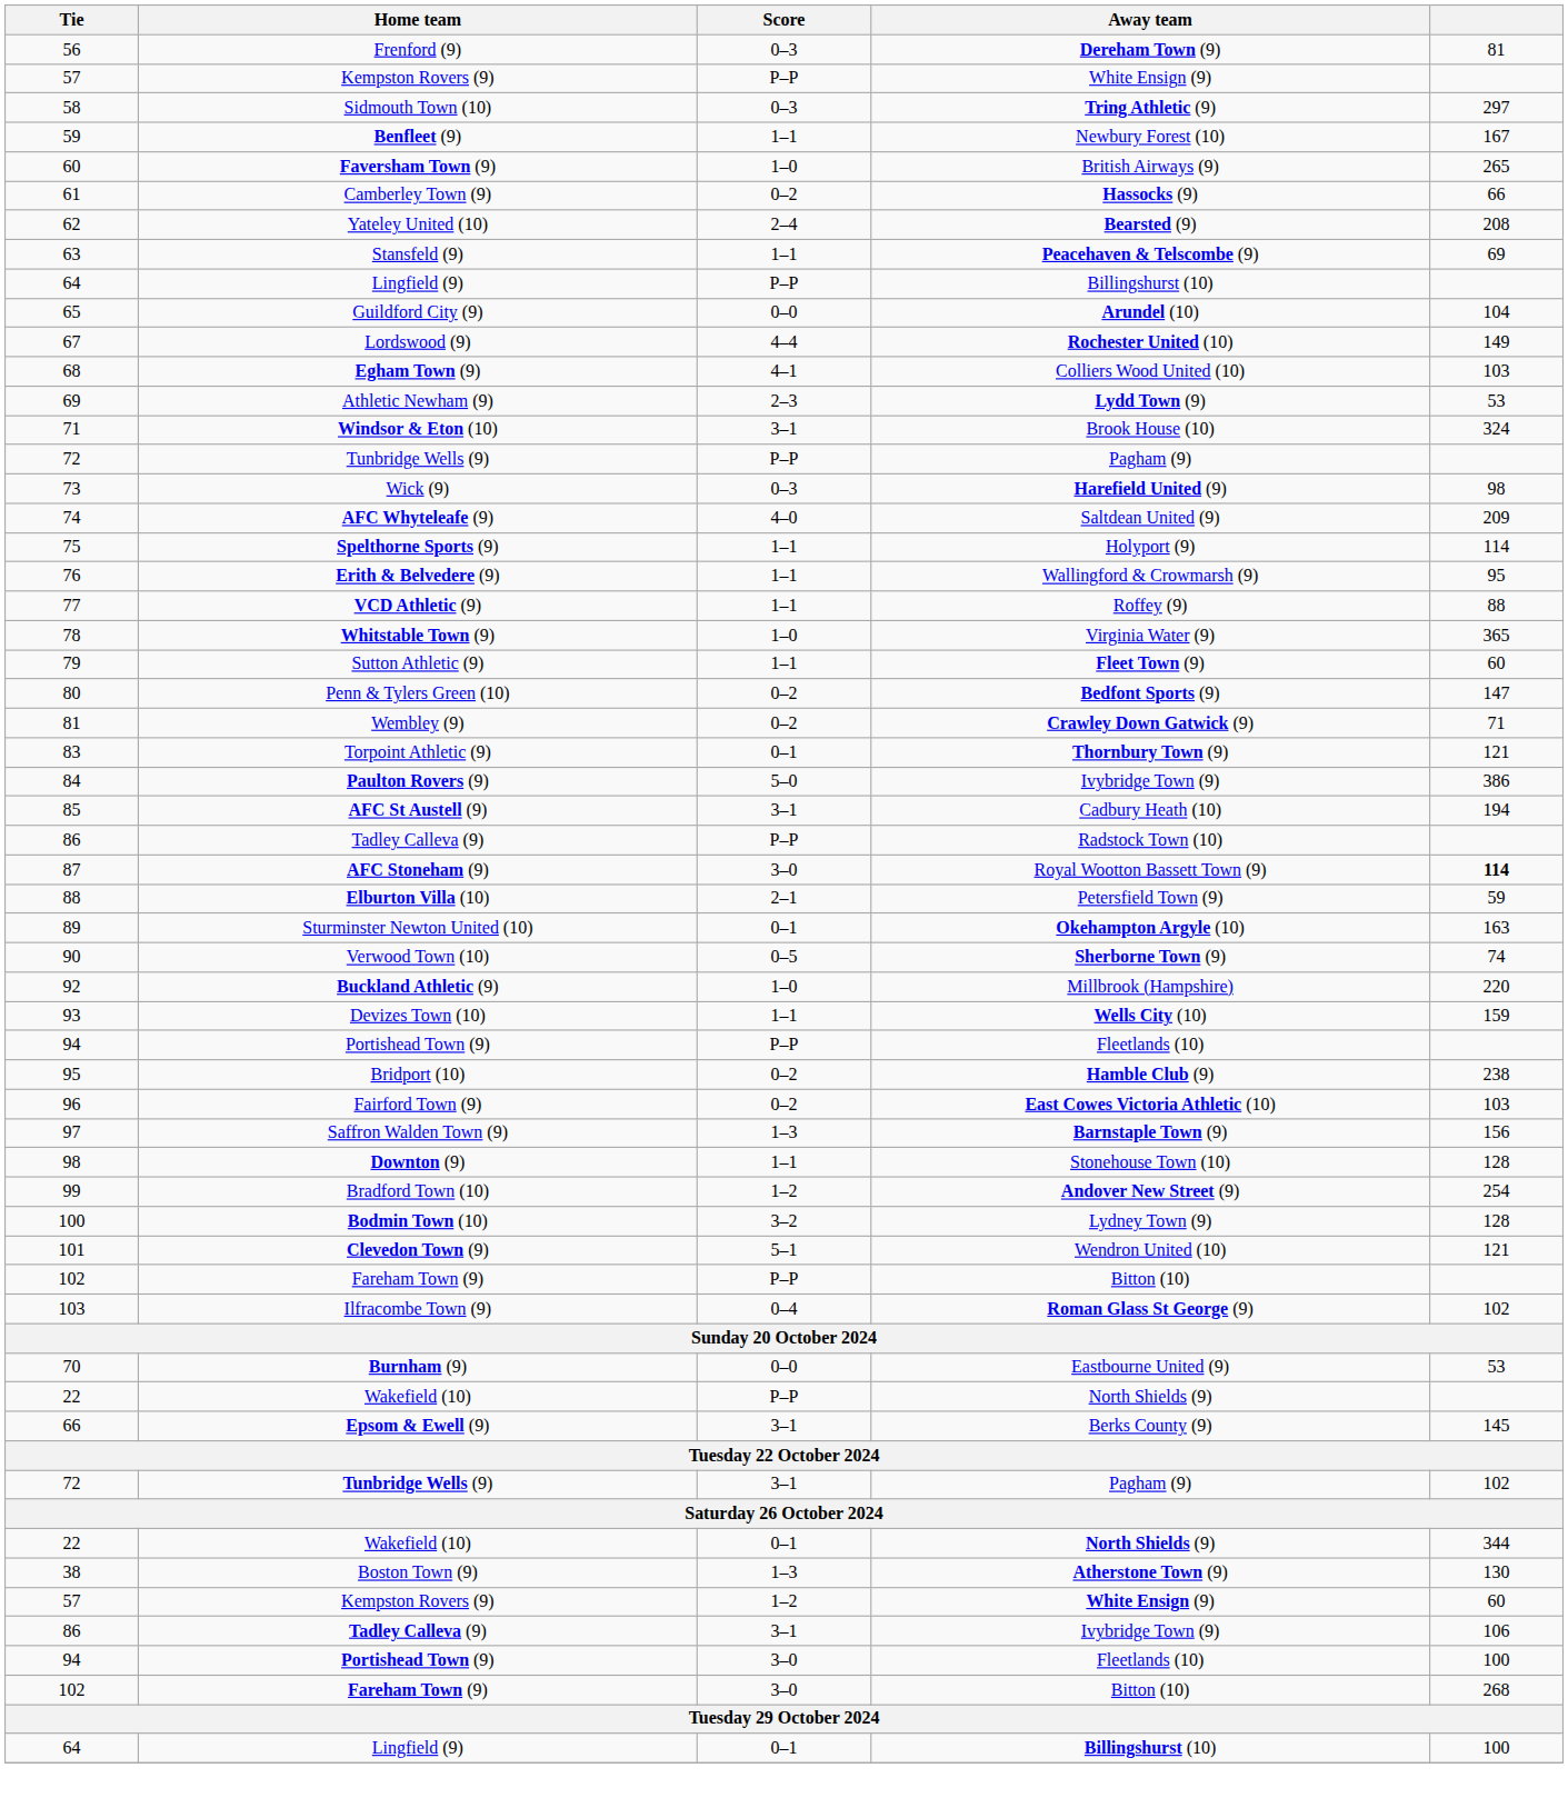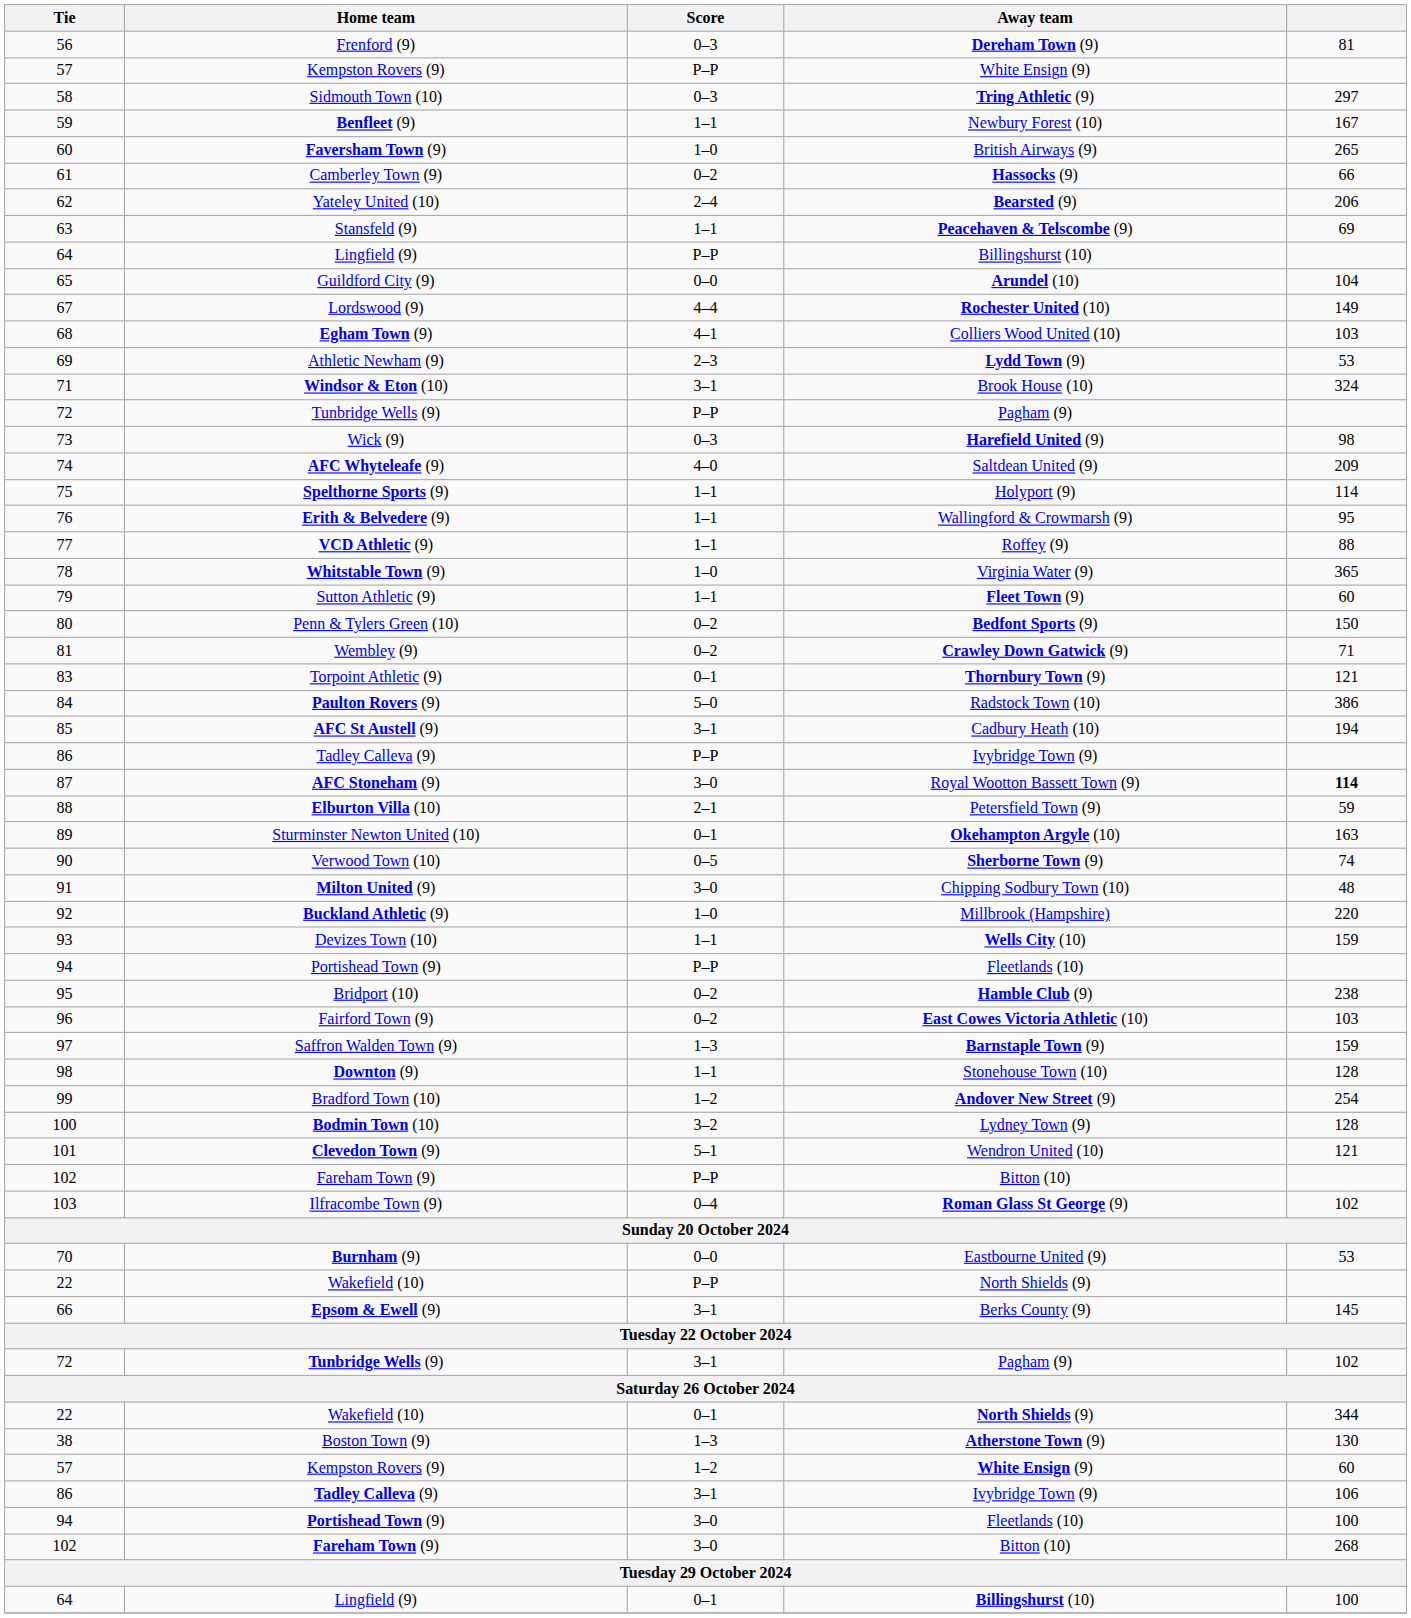 <table class="wikitable" style="text-align:center; font-size:90%; width:100%">
 <tr>
 <th scope="col" style="width:  8.43%;">Tie</th>
 <th scope="col" style="width: 35.29%;">Home team</th>
 <th scope="col" style="width: 11.00%;">Score</th>
 <th scope="col" style="width: 35.29%;">Away team</th>
 <th scope="col" style="width:  8.43%;"></th>
 </tr>
 <tr>
 <td>56</td>
 <td><a href='#'>Frenford</a> (9)</td>
 <td>0–3</td>
 <td><strong><a href='#'>Dereham Town</a></strong> (9)</td>
 <td>81</td>
 </tr>
 <tr>
 <td>57</td>
 <td><a href='#'>Kempston Rovers</a> (9)</td>
 <td>P–P</td>
 <td><a href='#'>White Ensign</a> (9)</td>
 <td></td>
 </tr>
 <tr>
 <td>58</td>
 <td><a href='#'>Sidmouth Town</a> (10)</td>
 <td>0–3</td>
 <td><strong><a href='#'>Tring Athletic</a></strong> (9)</td>
 <td>297</td>
 </tr>
 <tr>
 <td>59</td>
 <td><strong><a href='#'>Benfleet</a></strong> (9)</td>
 <td>1–1 </td>
 <td><a href='#'>Newbury Forest</a> (10)</td>
 <td>167</td>
 </tr>
 <tr>
 <td>60</td>
 <td><strong><a href='#'>Faversham Town</a></strong> (9)</td>
 <td>1–0</td>
 <td><a href='#'>British Airways</a> (9)</td>
 <td>265</td>
 </tr>
 <tr>
 <td>61</td>
 <td><a href='#'>Camberley Town</a> (9)</td>
 <td>0–2</td>
 <td><strong><a href='#'>Hassocks</a></strong> (9)</td>
 <td>66</td>
 </tr>
 <tr>
 <td>62</td>
 <td><a href='#'>Yateley United</a> (10)</td>
 <td>2–4</td>
 <td><strong><a href='#'>Bearsted</a></strong> (9)</td>
-<td>208</td>
+<td>206</td>
 </tr>
 <tr>
 <td>63</td>
 <td><a href='#'>Stansfeld</a> (9)</td>
 <td>1–1 </td>
 <td><strong><a href='#'>Peacehaven & Telscombe</a></strong> (9)</td>
 <td>69</td>
 </tr>
 <tr>
 <td>64</td>
 <td><a href='#'>Lingfield</a> (9)</td>
 <td>P–P</td>
 <td><a href='#'>Billingshurst</a> (10)</td>
 <td></td>
 </tr>
 <tr>
 <td>65</td>
 <td><a href='#'>Guildford City</a> (9)</td>
 <td>0–0 </td>
 <td><strong><a href='#'>Arundel</a></strong> (10)</td>
 <td>104</td>
 </tr>
 <tr>
 <td>67</td>
 <td><a href='#'>Lordswood</a> (9)</td>
 <td>4–4 </td>
 <td><strong><a href='#'>Rochester United</a></strong> (10)</td>
 <td>149</td>
 </tr>
 <tr>
 <td>68</td>
 <td><strong><a href='#'>Egham Town</a></strong> (9)</td>
 <td>4–1</td>
 <td><a href='#'>Colliers Wood United</a> (10)</td>
 <td>103</td>
 </tr>
 <tr>
 <td>69</td>
 <td><a href='#'>Athletic Newham</a> (9)</td>
 <td>2–3</td>
 <td><strong><a href='#'>Lydd Town</a></strong> (9)</td>
 <td>53</td>
 </tr>
 <tr>
 <td>71</td>
 <td><strong><a href='#'>Windsor & Eton</a></strong> (10)</td>
 <td>3–1</td>
 <td><a href='#'>Brook House</a> (10)</td>
 <td>324</td>
 </tr>
 <tr>
 <td>72</td>
 <td><a href='#'>Tunbridge Wells</a> (9)</td>
 <td>P–P</td>
 <td><a href='#'>Pagham</a> (9)</td>
 <td></td>
 </tr>
 <tr>
 <td>73</td>
 <td><a href='#'>Wick</a> (9)</td>
 <td>0–3</td>
 <td><strong><a href='#'>Harefield United</a></strong> (9)</td>
 <td>98</td>
 </tr>
 <tr>
 <td>74</td>
 <td><strong><a href='#'>AFC Whyteleafe</a></strong> (9)</td>
 <td>4–0</td>
 <td><a href='#'>Saltdean United</a> (9)</td>
 <td>209</td>
 </tr>
 <tr>
 <td>75</td>
 <td><strong><a href='#'>Spelthorne Sports</a></strong> (9)</td>
 <td>1–1 </td>
 <td><a href='#'>Holyport</a> (9)</td>
 <td>114</td>
 </tr>
 <tr>
 <td>76</td>
 <td><strong><a href='#'>Erith & Belvedere</a></strong> (9)</td>
 <td>1–1 </td>
 <td><a href='#'>Wallingford & Crowmarsh</a> (9)</td>
 <td>95</td>
 </tr>
 <tr>
 <td>77</td>
 <td><strong><a href='#'>VCD Athletic</a></strong> (9)</td>
 <td>1–1 </td>
 <td><a href='#'>Roffey</a> (9)</td>
 <td>88</td>
 </tr>
 <tr>
 <td>78</td>
 <td><strong><a href='#'>Whitstable Town</a></strong> (9)</td>
 <td>1–0</td>
 <td><a href='#'>Virginia Water</a> (9)</td>
 <td>365</td>
 </tr>
 <tr>
 <td>79</td>
 <td><a href='#'>Sutton Athletic</a> (9)</td>
 <td>1–1 </td>
 <td><strong><a href='#'>Fleet Town</a></strong> (9)</td>
 <td>60</td>
 </tr>
 <tr>
 <td>80</td>
 <td><a href='#'>Penn & Tylers Green</a> (10)</td>
 <td>0–2</td>
 <td><strong><a href='#'>Bedfont Sports</a></strong> (9)</td>
-<td>147</td>
+<td>150</td>
 </tr>
 <tr>
 <td>81</td>
 <td><a href='#'>Wembley</a> (9)</td>
 <td>0–2</td>
 <td><strong><a href='#'>Crawley Down Gatwick</a></strong> (9)</td>
 <td>71</td>
 </tr>
 <tr>
 <td>83</td>
 <td><a href='#'>Torpoint Athletic</a> (9)</td>
 <td>0–1</td>
 <td><strong><a href='#'>Thornbury Town</a></strong> (9)</td>
 <td>121</td>
 </tr>
 <tr>
 <td>84</td>
 <td><strong><a href='#'>Paulton Rovers</a></strong> (9)</td>
 <td>5–0</td>
-<td><a href='#'>Ivybridge Town</a> (9)</td>
+<td><a href='#'>Radstock Town</a> (10)</td>
 <td>386</td>
 </tr>
 <tr>
 <td>85</td>
 <td><strong><a href='#'>AFC St Austell</a></strong> (9)</td>
 <td>3–1</td>
 <td><a href='#'>Cadbury Heath</a> (10)</td>
 <td>194</td>
 </tr>
 <tr>
 <td>86</td>
 <td><a href='#'>Tadley Calleva</a> (9)</td>
 <td>P–P</td>
-<td><a href='#'>Radstock Town</a> (10)</td>
+<td><a href='#'>Ivybridge Town</a> (9)</td>
 <td></td>
 </tr>
 <tr>
 <td>87</td>
 <td><strong><a href='#'>AFC Stoneham</a></strong> (9)</td>
 <td>3–0</td>
 <td><a href='#'>Royal Wootton Bassett Town</a> (9)</td>
 <td><strong>114</strong></td>
 </tr>
 <tr>
 <td>88</td>
 <td><strong><a href='#'>Elburton Villa</a></strong> (10)</td>
 <td>2–1</td>
 <td><a href='#'>Petersfield Town</a> (9)</td>
 <td>59</td>
 </tr>
 <tr>
 <td>89</td>
 <td><a href='#'>Sturminster Newton United</a> (10)</td>
 <td>0–1</td>
 <td><strong><a href='#'>Okehampton Argyle</a></strong> (10)</td>
 <td>163</td>
 </tr>
 <tr>
 <td>90</td>
 <td><a href='#'>Verwood Town</a> (10)</td>
 <td>0–5</td>
 <td><strong><a href='#'>Sherborne Town</a></strong> (9)</td>
 <td>74</td>
+</tr>
+<tr>
+<td>91</td>
+<td><strong><a href='#'>Milton United</a></strong> (9)</td>
+<td>3–0</td>
+<td><a href='#'>Chipping Sodbury Town</a> (10)</td>
+<td>48</td>
 </tr>
 <tr>
 <td>92</td>
 <td><strong><a href='#'>Buckland Athletic</a></strong> (9)</td>
 <td>1–0</td>
 <td><a href='#'>Millbrook (Hampshire)</a></td>
 <td>220</td>
 </tr>
 <tr>
 <td>93</td>
 <td><a href='#'>Devizes Town</a> (10)</td>
 <td>1–1 </td>
 <td><strong><a href='#'>Wells City</a></strong> (10)</td>
 <td>159</td>
 </tr>
 <tr>
 <td>94</td>
 <td><a href='#'>Portishead Town</a> (9)</td>
 <td>P–P</td>
 <td><a href='#'>Fleetlands</a> (10)</td>
 <td></td>
 </tr>
 <tr>
 <td>95</td>
 <td><a href='#'>Bridport</a> (10)</td>
 <td>0–2</td>
 <td><strong><a href='#'>Hamble Club</a></strong> (9)</td>
 <td>238</td>
 </tr>
 <tr>
 <td>96</td>
 <td><a href='#'>Fairford Town</a> (9)</td>
 <td>0–2</td>
 <td><strong><a href='#'>East Cowes Victoria Athletic</a></strong> (10)</td>
 <td>103</td>
 </tr>
 <tr>
 <td>97</td>
 <td><a href='#'>Saffron Walden Town</a> (9)</td>
 <td>1–3</td>
 <td><strong><a href='#'>Barnstaple Town</a></strong> (9)</td>
-<td>156</td>
+<td>159</td>
 </tr>
 <tr>
 <td>98</td>
 <td><strong><a href='#'>Downton</a></strong> (9)</td>
 <td>1–1 </td>
 <td><a href='#'>Stonehouse Town</a> (10)</td>
 <td>128</td>
 </tr>
 <tr>
 <td>99</td>
 <td><a href='#'>Bradford Town</a> (10)</td>
 <td>1–2</td>
 <td><strong><a href='#'>Andover New Street</a></strong> (9)</td>
 <td>254</td>
 </tr>
 <tr>
 <td>100</td>
 <td><strong><a href='#'>Bodmin Town</a></strong> (10)</td>
 <td>3–2</td>
 <td><a href='#'>Lydney Town</a> (9)</td>
 <td>128</td>
 </tr>
 <tr>
 <td>101</td>
 <td><strong><a href='#'>Clevedon Town</a></strong> (9)</td>
 <td>5–1</td>
 <td><a href='#'>Wendron United</a> (10)</td>
 <td>121</td>
 </tr>
 <tr>
 <td>102</td>
 <td><a href='#'>Fareham Town</a> (9)</td>
 <td>P–P</td>
 <td><a href='#'>Bitton</a> (10)</td>
 <td></td>
 </tr>
 <tr>
 <td>103</td>
 <td><a href='#'>Ilfracombe Town</a> (9)</td>
 <td>0–4</td>
 <td><strong><a href='#'>Roman Glass St George</a></strong> (9)</td>
 <td>102</td>
 </tr>
 <tr>
 <th colspan="5">Sunday 20 October 2024</th>
 </tr>
 <tr>
 <td>70</td>
 <td><strong><a href='#'>Burnham</a></strong> (9)</td>
 <td>0–0 </td>
 <td><a href='#'>Eastbourne United</a> (9)</td>
 <td>53</td>
 </tr>
 <tr>
 <td>22</td>
 <td><a href='#'>Wakefield</a> (10)</td>
 <td>P–P</td>
 <td><a href='#'>North Shields</a> (9)</td>
 <td></td>
 </tr>
 <tr>
 <td>66</td>
 <td><strong><a href='#'>Epsom & Ewell</a></strong> (9)</td>
 <td>3–1</td>
 <td><a href='#'>Berks County</a> (9)</td>
 <td>145</td>
 </tr>
 <tr>
 <th colspan="5">Tuesday 22 October 2024</th>
 </tr>
 <tr>
 <td>72</td>
 <td><strong><a href='#'>Tunbridge Wells</a></strong> (9)</td>
 <td>3–1</td>
 <td><a href='#'>Pagham</a> (9)</td>
 <td>102</td>
 </tr>
 <tr>
 <th colspan="5">Saturday 26 October 2024</th>
 </tr>
 <tr>
 <td>22</td>
 <td><a href='#'>Wakefield</a> (10)</td>
 <td>0–1</td>
 <td><strong><a href='#'>North Shields</a></strong> (9)</td>
 <td>344</td>
 </tr>
 <tr>
 <td>38</td>
 <td><a href='#'>Boston Town</a> (9)</td>
 <td>1–3</td>
 <td><strong><a href='#'>Atherstone Town</a></strong> (9)</td>
 <td>130</td>
 </tr>
 <tr>
 <td>57</td>
 <td><a href='#'>Kempston Rovers</a> (9)</td>
 <td>1–2</td>
 <td><strong><a href='#'>White Ensign</a></strong> (9)</td>
 <td>60</td>
 </tr>
 <tr>
 <td>86</td>
 <td><strong><a href='#'>Tadley Calleva</a></strong> (9)</td>
 <td>3–1</td>
 <td><a href='#'>Ivybridge Town</a> (9)</td>
 <td>106</td>
 </tr>
 <tr>
 <td>94</td>
 <td><strong><a href='#'>Portishead Town</a></strong> (9)</td>
 <td>3–0</td>
 <td><a href='#'>Fleetlands</a> (10)</td>
 <td>100</td>
 </tr>
 <tr>
 <td>102</td>
 <td><strong><a href='#'>Fareham Town</a></strong> (9)</td>
 <td>3–0</td>
 <td><a href='#'>Bitton</a> (10)</td>
 <td>268</td>
 </tr>
 <tr>
 <th colspan="5">Tuesday 29 October 2024</th>
 </tr>
 <tr>
 <td>64</td>
 <td><a href='#'>Lingfield</a> (9)</td>
 <td>0–1</td>
 <td><strong><a href='#'>Billingshurst</a></strong> (10)</td>
 <td>100</td>
 </tr>
 <tr>
 </tr>
 </table>
